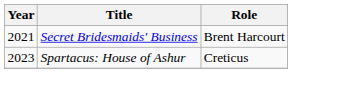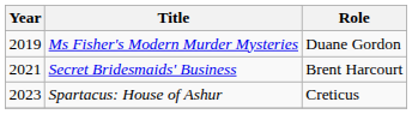 <table class="wikitable sortable">
 <tr>
 <th>Year</th>
 <th>Title</th>
 <th>Role</th>
+</tr>
+<tr>
+<td>2019</td>
+<td><em><a href='#'>Ms Fisher's Modern Murder Mysteries</a></em></td>
+<td>Duane Gordon</td>
 </tr>
 <tr>
 <td>2021</td>
 <td><em><a href='#'>Secret Bridesmaids' Business</a></em></td>
 <td>Brent Harcourt</td>
 </tr>
 <tr>
 <td>2023</td>
 <td><em>Spartacus: House of Ashur</em></td>
 <td>Creticus</td>
 </tr>
 <tr>
 </tr>
 </table>
